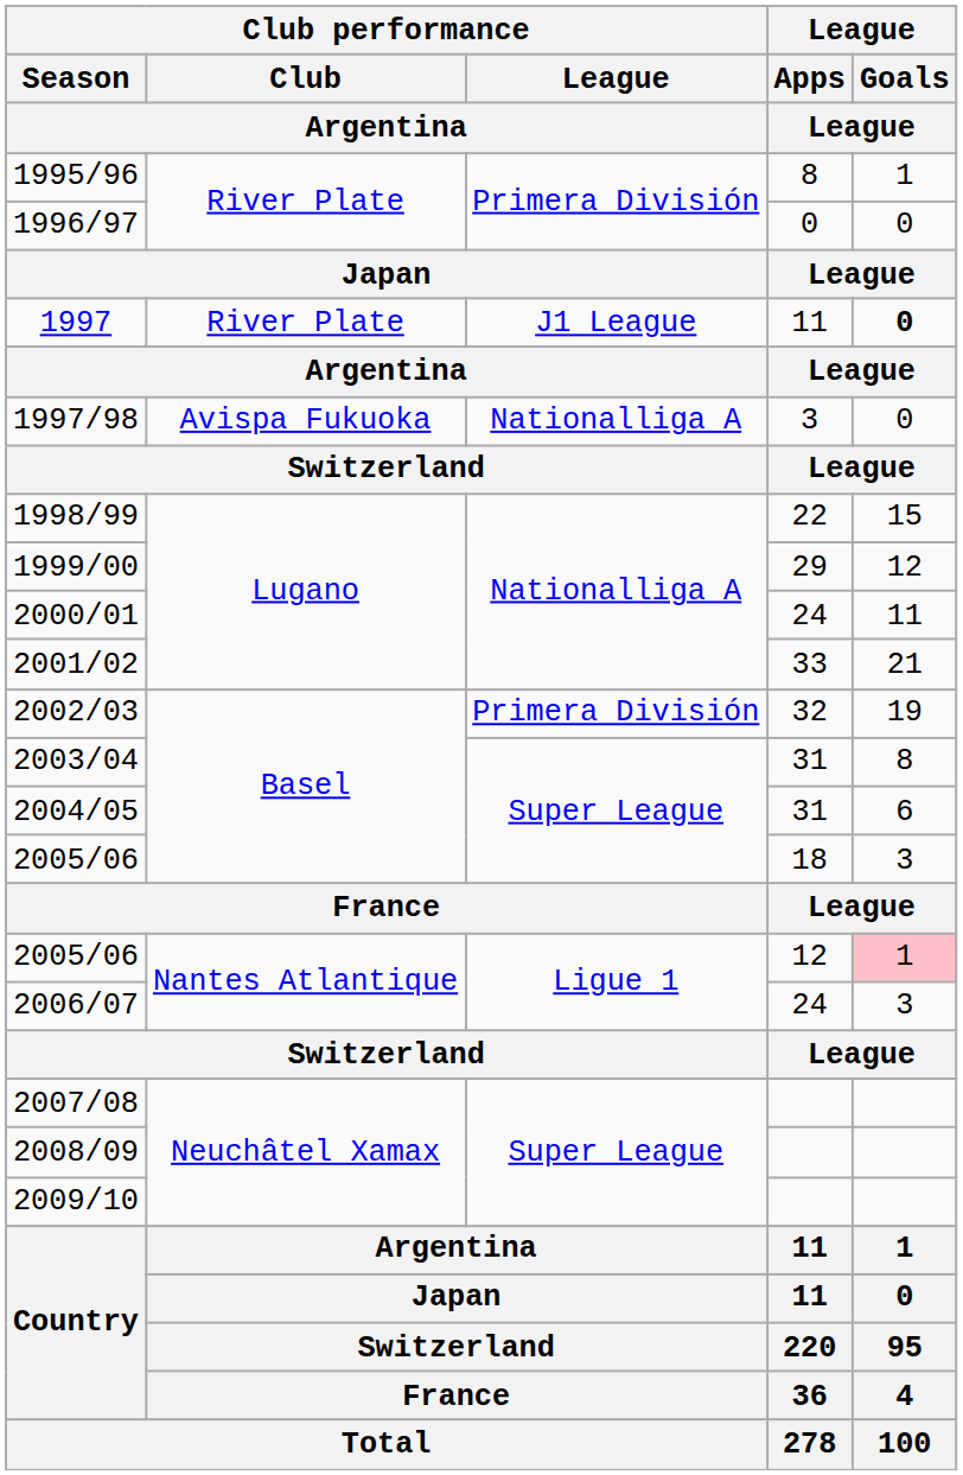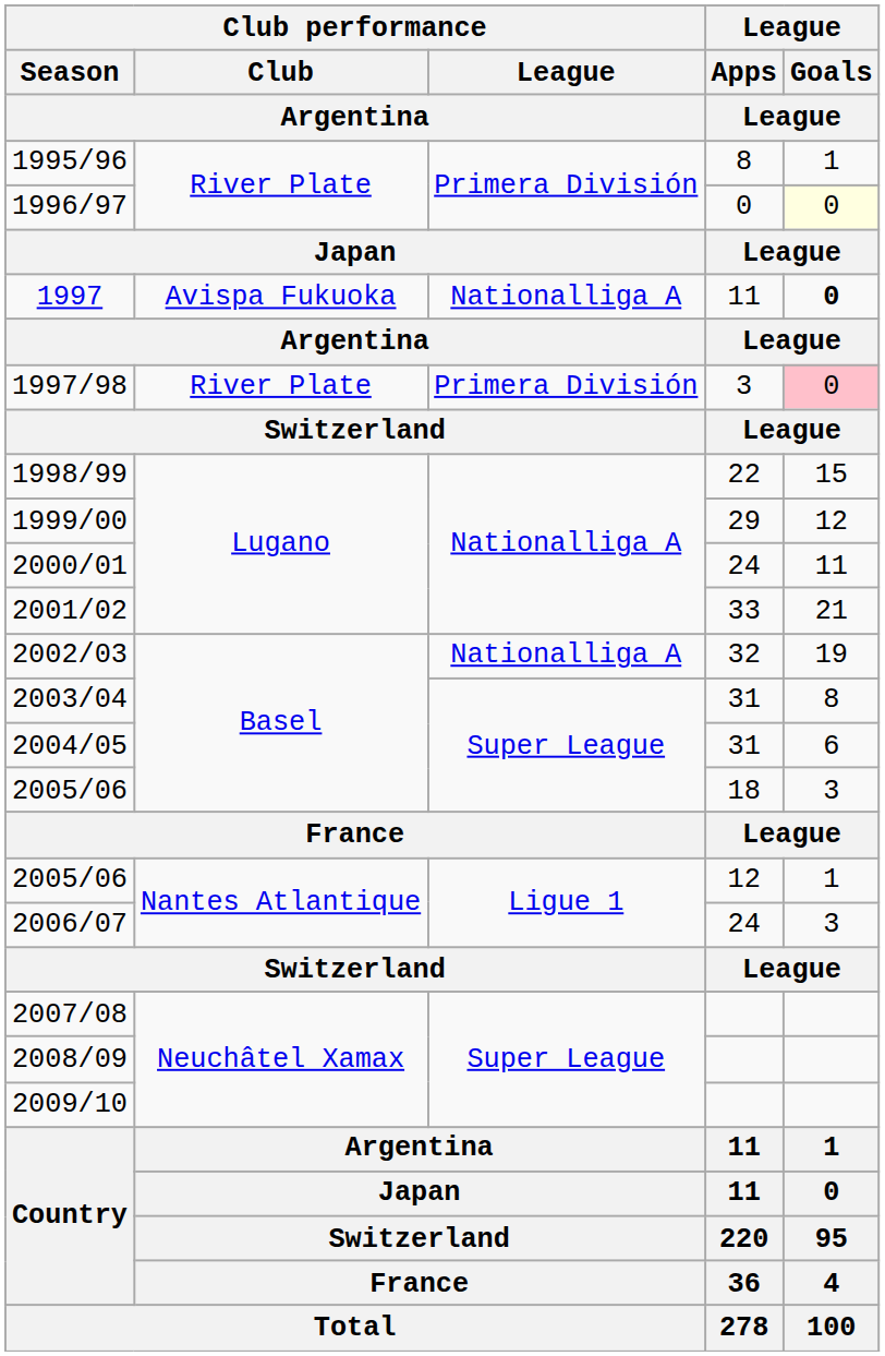 <table class="wikitable" style="text-align:center;">
 <tr>
 <th colspan=3>Club performance</th>
 <th colspan=2>League</th>
 </tr>
 <tr>
 <th>Season</th>
 <th>Club</th>
 <th>League</th>
 <th>Apps</th>
 <th>Goals</th>
 </tr>
 <tr>
 <th colspan=3>Argentina</th>
 <th colspan=2>League</th>
 </tr>
 <tr>
 <td>1995/96</td>
 <td rowspan="2"><a href='#'>River Plate</a></td>
 <td rowspan="2"><a href='#'>Primera División</a></td>
 <td>8</td>
 <td>1</td>
 </tr>
 <tr>
 <td>1996/97</td>
 <td>0</td>
-<td>0</td>
+<td style="background: lightyellow;">0</td>
 </tr>
 <tr>
 <th colspan=3>Japan</th>
 <th colspan=2>League</th>
 </tr>
 <tr>
 <td><a href='#'>1997</a></td>
-<td><a href='#'>River Plate</a></td>
-<td><a href='#'>J1 League</a></td>
+<td><a href='#'>Avispa Fukuoka</a></td>
+<td><a href='#'>Nationalliga A</a></td>
 <td>11</td>
 <td><strong>0</strong></td>
 </tr>
 <tr>
 <th colspan=3>Argentina</th>
 <th colspan=2>League</th>
 </tr>
 <tr>
 <td>1997/98</td>
-<td><a href='#'>Avispa Fukuoka</a></td>
-<td><a href='#'>Nationalliga A</a></td>
+<td><a href='#'>River Plate</a></td>
+<td><a href='#'>Primera División</a></td>
 <td>3</td>
-<td>0</td>
+<td style="background: pink;">0</td>
 </tr>
 <tr>
 <th colspan=3>Switzerland</th>
 <th colspan=2>League</th>
 </tr>
 <tr>
 <td>1998/99</td>
 <td rowspan="4"><a href='#'>Lugano</a></td>
 <td rowspan="4"><a href='#'>Nationalliga A</a></td>
 <td>22</td>
 <td>15</td>
 </tr>
 <tr>
 <td>1999/00</td>
 <td>29</td>
 <td>12</td>
 </tr>
 <tr>
 <td>2000/01</td>
 <td>24</td>
 <td>11</td>
 </tr>
 <tr>
 <td>2001/02</td>
 <td>33</td>
 <td>21</td>
 </tr>
 <tr>
 <td>2002/03</td>
 <td rowspan="4"><a href='#'>Basel</a></td>
-<td><a href='#'>Primera División</a></td>
+<td><a href='#'>Nationalliga A</a></td>
 <td>32</td>
 <td>19</td>
 </tr>
 <tr>
 <td>2003/04</td>
 <td rowspan="3"><a href='#'>Super League</a></td>
 <td>31</td>
 <td>8</td>
 </tr>
 <tr>
 <td>2004/05</td>
 <td>31</td>
 <td>6</td>
 </tr>
 <tr>
 <td>2005/06</td>
 <td>18</td>
 <td>3</td>
 </tr>
 <tr>
 <th colspan=3>France</th>
 <th colspan=2>League</th>
 </tr>
 <tr>
 <td>2005/06</td>
 <td rowspan="2"><a href='#'>Nantes Atlantique</a></td>
 <td rowspan="2"><a href='#'>Ligue 1</a></td>
 <td>12</td>
-<td style="background: pink;">1</td>
+<td>1</td>
 </tr>
 <tr>
 <td>2006/07</td>
 <td>24</td>
 <td>3</td>
 </tr>
 <tr>
 <th colspan=3>Switzerland</th>
 <th colspan=2>League</th>
 </tr>
 <tr>
 <td>2007/08</td>
 <td rowspan="3"><a href='#'>Neuchâtel Xamax</a></td>
 <td rowspan="3"><a href='#'>Super League</a></td>
 <td></td>
 <td></td>
 </tr>
 <tr>
 <td>2008/09</td>
 <td></td>
 <td></td>
 </tr>
 <tr>
 <td>2009/10</td>
 <td></td>
 <td></td>
 </tr>
 <tr>
 <th rowspan=4>Country</th>
 <th colspan=2>Argentina</th>
 <th>11</th>
 <th>1</th>
 </tr>
 <tr>
 <th colspan=2>Japan</th>
 <th>11</th>
 <th>0</th>
 </tr>
 <tr>
 <th colspan=2>Switzerland</th>
 <th>220</th>
 <th>95</th>
 </tr>
 <tr>
 <th colspan=2>France</th>
 <th>36</th>
 <th>4</th>
 </tr>
 <tr>
 <th colspan=3>Total</th>
 <th>278</th>
 <th>100</th>
 </tr>
 </table>
